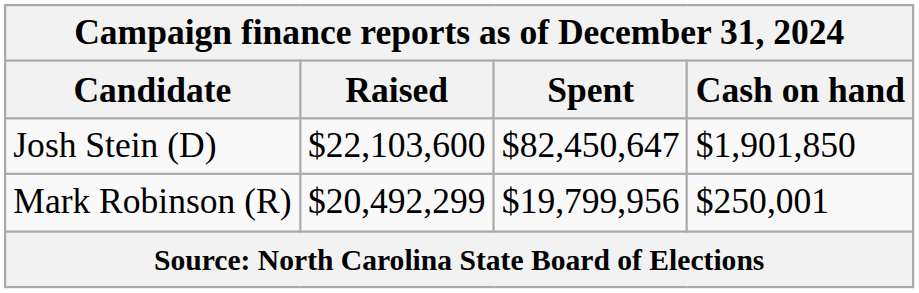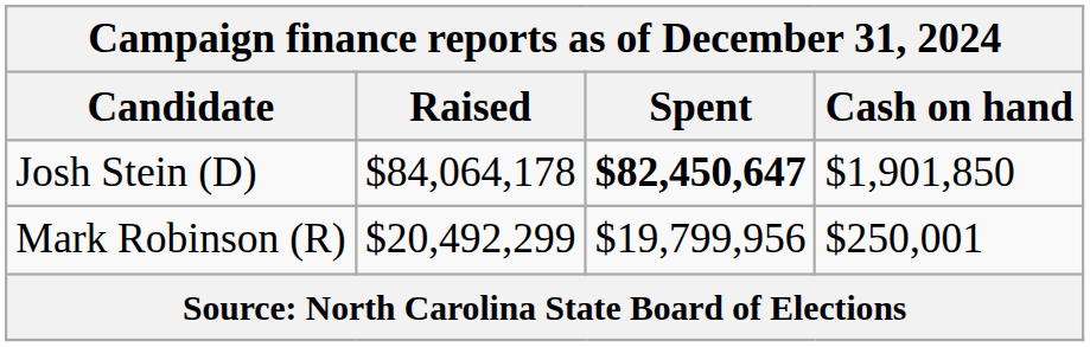 <table class="wikitable sortable">
 <tr>
 <th colspan=4>Campaign finance reports as of December 31, 2024</th>
 </tr>
 <tr style="text-align:center;">
 <th>Candidate</th>
 <th>Raised</th>
 <th>Spent</th>
 <th>Cash on hand</th>
 </tr>
 <tr>
 <td>Josh Stein (D)</td>
-<td>$22,103,600</td>
-<td>$82,450,647</td>
+<td>$84,064,178</td>
+<td><strong>$82,450,647</strong></td>
 <td>$1,901,850</td>
 </tr>
 <tr>
 <td>Mark Robinson (R)</td>
 <td>$20,492,299</td>
 <td>$19,799,956</td>
 <td>$250,001</td>
 </tr>
 <tr>
 <th colspan="4"><small>Source: North Carolina State Board of Elections</small></th>
 </tr>
 </table>
